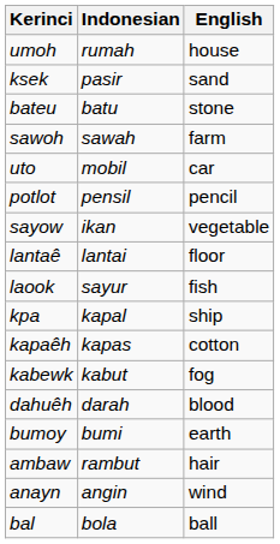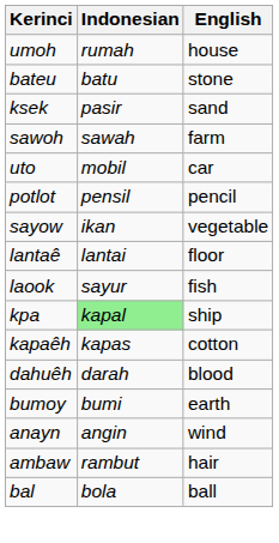 <table class="wikitable">
 <tr>
 <th>Kerinci</th>
 <th>Indonesian</th>
 <th>English</th>
 </tr>
 <tr>
 <td><em>umoh</em></td>
 <td><em>rumah</em></td>
 <td>house</td>
 </tr>
 <tr>
+<td><em>bateu</em></td>
+<td><em>batu</em></td>
+<td>stone</td>
+</tr>
+<tr>
 <td><em>ksek</em></td>
 <td><em>pasir</em></td>
 <td>sand</td>
-</tr>
-<tr>
-<td><em>bateu</em></td>
-<td><em>batu</em></td>
-<td>stone</td>
 </tr>
 <tr>
 <td><em>sawoh</em></td>
 <td><em>sawah</em></td>
 <td>farm</td>
 </tr>
 <tr>
 <td><em>uto</em></td>
 <td><em>mobil</em></td>
 <td>car</td>
 </tr>
 <tr>
 <td><em>potlot</em></td>
 <td><em>pensil</em></td>
 <td>pencil</td>
 </tr>
 <tr>
 <td><em>sayow</em></td>
 <td><em>ikan</em></td>
 <td>vegetable</td>
 </tr>
 <tr>
 <td><em>lantaê</em></td>
 <td><em>lantai</em></td>
 <td>floor</td>
 </tr>
 <tr>
 <td><em>laook</em></td>
 <td><em>sayur</em></td>
 <td>fish</td>
 </tr>
 <tr>
 <td><em>kpa</em></td>
-<td><em>kapal</em></td>
+<td style="background: lightgreen;"><em>kapal</em></td>
 <td>ship</td>
 </tr>
 <tr>
 <td><em>kapaêh</em></td>
 <td><em>kapas</em></td>
 <td>cotton</td>
-</tr>
-<tr>
-<td><em>kabewk</em></td>
-<td><em>kabut</em></td>
-<td>fog</td>
 </tr>
 <tr>
 <td><em>dahuêh</em></td>
 <td><em>darah</em></td>
 <td>blood</td>
 </tr>
 <tr>
 <td><em>bumoy</em></td>
 <td><em>bumi</em></td>
 <td>earth</td>
 </tr>
 <tr>
+<td><em>anayn</em></td>
+<td><em>angin</em></td>
+<td>wind</td>
+</tr>
+<tr>
 <td><em>ambaw</em></td>
 <td><em>rambut</em></td>
 <td>hair</td>
-</tr>
-<tr>
-<td><em>anayn</em></td>
-<td><em>angin</em></td>
-<td>wind</td>
 </tr>
 <tr>
 <td><em>bal</em></td>
 <td><em>bola</em></td>
 <td>ball</td>
 </tr>
 </table>
